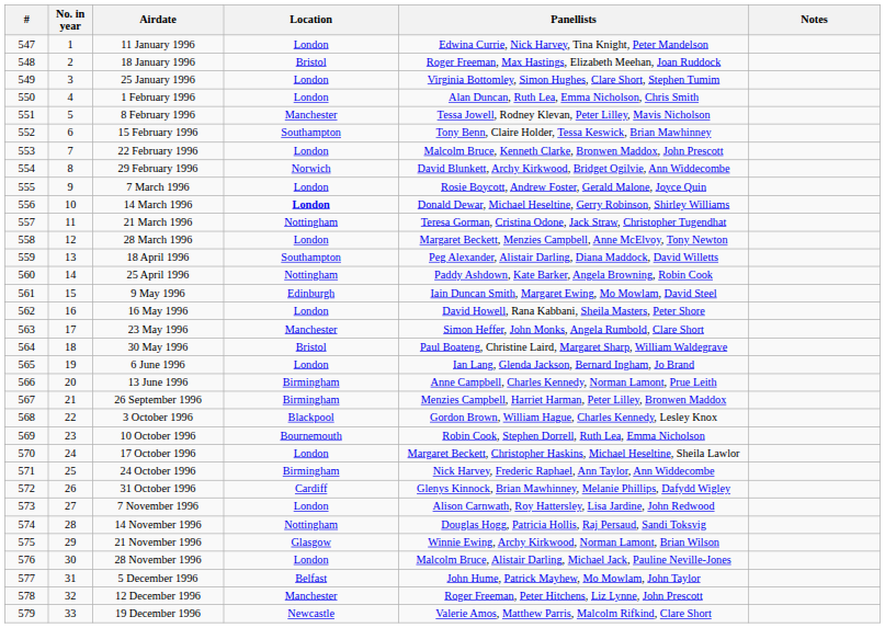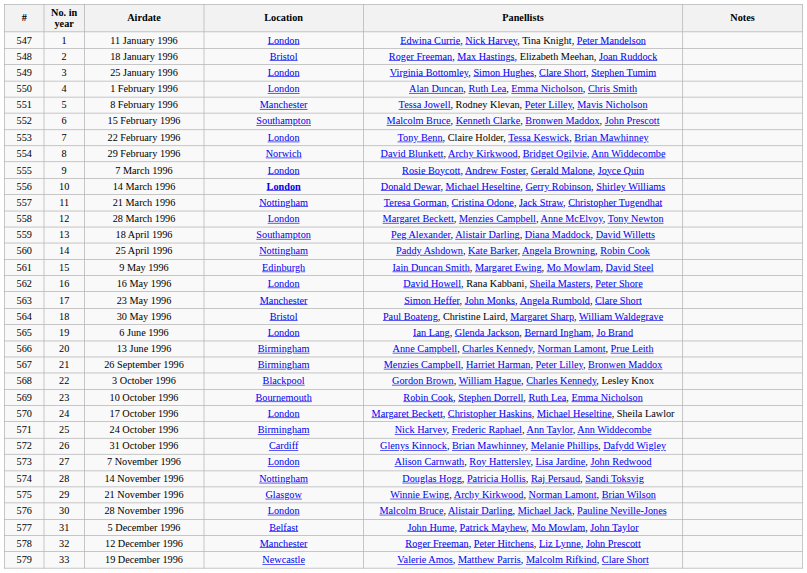 <table class="wikitable" style="text-align:center;">
 <tr>
 <th style="width:5%;">#</th>
 <th style="width:5%;">No. in year</th>
 <th style="width:15%;">Airdate</th>
 <th style="width:20%;">Location</th>
 <th style="width:40%;">Panellists</th>
 <th style="width:40%;">Notes</th>
 </tr>
 <tr>
 <td>547</td>
 <td>1</td>
 <td>11 January 1996</td>
 <td><a href='#'>London</a></td>
 <td><a href='#'>Edwina Currie</a>, <a href='#'>Nick Harvey</a>, Tina Knight, <a href='#'>Peter Mandelson</a></td>
 <td></td>
 </tr>
 <tr>
 <td>548</td>
 <td>2</td>
 <td>18 January 1996</td>
 <td><a href='#'>Bristol</a></td>
 <td><a href='#'>Roger Freeman</a>, <a href='#'>Max Hastings</a>, Elizabeth Meehan, <a href='#'>Joan Ruddock</a></td>
 <td></td>
 </tr>
 <tr>
 <td>549</td>
 <td>3</td>
 <td>25 January 1996</td>
 <td><a href='#'>London</a></td>
 <td><a href='#'>Virginia Bottomley</a>, <a href='#'>Simon Hughes</a>, <a href='#'>Clare Short</a>, <a href='#'>Stephen Tumim</a></td>
 <td></td>
 </tr>
 <tr>
 <td>550</td>
 <td>4</td>
 <td>1 February 1996</td>
 <td><a href='#'>London</a></td>
 <td><a href='#'>Alan Duncan</a>, <a href='#'>Ruth Lea</a>, <a href='#'>Emma Nicholson</a>, <a href='#'>Chris Smith</a></td>
 <td></td>
 </tr>
 <tr>
 <td>551</td>
 <td>5</td>
 <td>8 February 1996</td>
 <td><a href='#'>Manchester</a></td>
 <td><a href='#'>Tessa Jowell</a>, Rodney Klevan, <a href='#'>Peter Lilley</a>, <a href='#'>Mavis Nicholson</a></td>
 <td></td>
 </tr>
 <tr>
 <td>552</td>
 <td>6</td>
 <td>15 February 1996</td>
 <td><a href='#'>Southampton</a></td>
-<td><a href='#'>Tony Benn</a>, Claire Holder, <a href='#'>Tessa Keswick</a>, <a href='#'>Brian Mawhinney</a></td>
+<td><a href='#'>Malcolm Bruce</a>, <a href='#'>Kenneth Clarke</a>, <a href='#'>Bronwen Maddox</a>, <a href='#'>John Prescott</a></td>
 <td></td>
 </tr>
 <tr>
 <td>553</td>
 <td>7</td>
 <td>22 February 1996</td>
 <td><a href='#'>London</a></td>
-<td><a href='#'>Malcolm Bruce</a>, <a href='#'>Kenneth Clarke</a>, <a href='#'>Bronwen Maddox</a>, <a href='#'>John Prescott</a></td>
+<td><a href='#'>Tony Benn</a>, Claire Holder, <a href='#'>Tessa Keswick</a>, <a href='#'>Brian Mawhinney</a></td>
 <td></td>
 </tr>
 <tr>
 <td>554</td>
 <td>8</td>
 <td>29 February 1996</td>
 <td><a href='#'>Norwich</a></td>
 <td><a href='#'>David Blunkett</a>, <a href='#'>Archy Kirkwood</a>, <a href='#'>Bridget Ogilvie</a>, <a href='#'>Ann Widdecombe</a></td>
 <td></td>
 </tr>
 <tr>
 <td>555</td>
 <td>9</td>
 <td>7 March 1996</td>
 <td><a href='#'>London</a></td>
 <td><a href='#'>Rosie Boycott</a>, <a href='#'>Andrew Foster</a>, <a href='#'>Gerald Malone</a>, <a href='#'>Joyce Quin</a></td>
 <td></td>
 </tr>
 <tr>
 <td>556</td>
 <td>10</td>
 <td>14 March 1996</td>
 <td><strong><a href='#'>London</a></strong></td>
 <td><a href='#'>Donald Dewar</a>, <a href='#'>Michael Heseltine</a>, <a href='#'>Gerry Robinson</a>, <a href='#'>Shirley Williams</a></td>
 <td></td>
 </tr>
 <tr>
 <td>557</td>
 <td>11</td>
 <td>21 March 1996</td>
 <td><a href='#'>Nottingham</a></td>
 <td><a href='#'>Teresa Gorman</a>, <a href='#'>Cristina Odone</a>, <a href='#'>Jack Straw</a>, <a href='#'>Christopher Tugendhat</a></td>
 <td></td>
 </tr>
 <tr>
 <td>558</td>
 <td>12</td>
 <td>28 March 1996</td>
 <td><a href='#'>London</a></td>
 <td><a href='#'>Margaret Beckett</a>, <a href='#'>Menzies Campbell</a>, <a href='#'>Anne McElvoy</a>, <a href='#'>Tony Newton</a></td>
 <td></td>
 </tr>
 <tr>
 <td>559</td>
 <td>13</td>
 <td>18 April 1996</td>
 <td><a href='#'>Southampton</a></td>
 <td><a href='#'>Peg Alexander</a>, <a href='#'>Alistair Darling</a>, <a href='#'>Diana Maddock</a>, <a href='#'>David Willetts</a></td>
 <td></td>
 </tr>
 <tr>
 <td>560</td>
 <td>14</td>
 <td>25 April 1996</td>
 <td><a href='#'>Nottingham</a></td>
 <td><a href='#'>Paddy Ashdown</a>, <a href='#'>Kate Barker</a>, <a href='#'>Angela Browning</a>, <a href='#'>Robin Cook</a></td>
 <td></td>
 </tr>
 <tr>
 <td>561</td>
 <td>15</td>
 <td>9 May 1996</td>
 <td><a href='#'>Edinburgh</a></td>
 <td><a href='#'>Iain Duncan Smith</a>, <a href='#'>Margaret Ewing</a>, <a href='#'>Mo Mowlam</a>, <a href='#'>David Steel</a></td>
 <td></td>
 </tr>
 <tr>
 <td>562</td>
 <td>16</td>
 <td>16 May 1996</td>
 <td><a href='#'>London</a></td>
 <td><a href='#'>David Howell</a>, Rana Kabbani, <a href='#'>Sheila Masters</a>, <a href='#'>Peter Shore</a></td>
 <td></td>
 </tr>
 <tr>
 <td>563</td>
 <td>17</td>
 <td>23 May 1996</td>
 <td><a href='#'>Manchester</a></td>
 <td><a href='#'>Simon Heffer</a>, <a href='#'>John Monks</a>, <a href='#'>Angela Rumbold</a>, <a href='#'>Clare Short</a></td>
 <td></td>
 </tr>
 <tr>
 <td>564</td>
 <td>18</td>
 <td>30 May 1996</td>
 <td><a href='#'>Bristol</a></td>
 <td><a href='#'>Paul Boateng</a>, Christine Laird, <a href='#'>Margaret Sharp</a>, <a href='#'>William Waldegrave</a></td>
 <td></td>
 </tr>
 <tr>
 <td>565</td>
 <td>19</td>
 <td>6 June 1996</td>
 <td><a href='#'>London</a></td>
 <td><a href='#'>Ian Lang</a>, <a href='#'>Glenda Jackson</a>, <a href='#'>Bernard Ingham</a>, <a href='#'>Jo Brand</a></td>
 <td></td>
 </tr>
 <tr>
 <td>566</td>
 <td>20</td>
 <td>13 June 1996</td>
 <td><a href='#'>Birmingham</a></td>
 <td><a href='#'>Anne Campbell</a>, <a href='#'>Charles Kennedy</a>, <a href='#'>Norman Lamont</a>, <a href='#'>Prue Leith</a></td>
 <td></td>
 </tr>
 <tr>
 <td>567</td>
 <td>21</td>
 <td>26 September 1996</td>
 <td><a href='#'>Birmingham</a></td>
 <td><a href='#'>Menzies Campbell</a>, <a href='#'>Harriet Harman</a>, <a href='#'>Peter Lilley</a>, <a href='#'>Bronwen Maddox</a></td>
 <td></td>
 </tr>
 <tr>
 <td>568</td>
 <td>22</td>
 <td>3 October 1996</td>
 <td><a href='#'>Blackpool</a></td>
 <td><a href='#'>Gordon Brown</a>, <a href='#'>William Hague</a>, <a href='#'>Charles Kennedy</a>, Lesley Knox</td>
 <td></td>
 </tr>
 <tr>
 <td>569</td>
 <td>23</td>
 <td>10 October 1996</td>
 <td><a href='#'>Bournemouth</a></td>
 <td><a href='#'>Robin Cook</a>, <a href='#'>Stephen Dorrell</a>, <a href='#'>Ruth Lea</a>, <a href='#'>Emma Nicholson</a></td>
 <td></td>
 </tr>
 <tr>
 <td>570</td>
 <td>24</td>
 <td>17 October 1996</td>
 <td><a href='#'>London</a></td>
 <td><a href='#'>Margaret Beckett</a>, <a href='#'>Christopher Haskins</a>, <a href='#'>Michael Heseltine</a>, Sheila Lawlor</td>
 <td></td>
 </tr>
 <tr>
 <td>571</td>
 <td>25</td>
 <td>24 October 1996</td>
 <td><a href='#'>Birmingham</a></td>
 <td><a href='#'>Nick Harvey</a>, <a href='#'>Frederic Raphael</a>, <a href='#'>Ann Taylor</a>, <a href='#'>Ann Widdecombe</a></td>
 <td></td>
 </tr>
 <tr>
 <td>572</td>
 <td>26</td>
 <td>31 October 1996</td>
 <td><a href='#'>Cardiff</a></td>
 <td><a href='#'>Glenys Kinnock</a>, <a href='#'>Brian Mawhinney</a>, <a href='#'>Melanie Phillips</a>, <a href='#'>Dafydd Wigley</a></td>
 <td></td>
 </tr>
 <tr>
 <td>573</td>
 <td>27</td>
 <td>7 November 1996</td>
 <td><a href='#'>London</a></td>
 <td><a href='#'>Alison Carnwath</a>, <a href='#'>Roy Hattersley</a>, <a href='#'>Lisa Jardine</a>, <a href='#'>John Redwood</a></td>
 <td></td>
 </tr>
 <tr>
 <td>574</td>
 <td>28</td>
 <td>14 November 1996</td>
 <td><a href='#'>Nottingham</a></td>
 <td><a href='#'>Douglas Hogg</a>, <a href='#'>Patricia Hollis</a>, <a href='#'>Raj Persaud</a>, <a href='#'>Sandi Toksvig</a></td>
 <td></td>
 </tr>
 <tr>
 <td>575</td>
 <td>29</td>
 <td>21 November 1996</td>
 <td><a href='#'>Glasgow</a></td>
 <td><a href='#'>Winnie Ewing</a>, <a href='#'>Archy Kirkwood</a>, <a href='#'>Norman Lamont</a>, <a href='#'>Brian Wilson</a></td>
 <td></td>
 </tr>
 <tr>
 <td>576</td>
 <td>30</td>
 <td>28 November 1996</td>
 <td><a href='#'>London</a></td>
 <td><a href='#'>Malcolm Bruce</a>, <a href='#'>Alistair Darling</a>, <a href='#'>Michael Jack</a>, <a href='#'>Pauline Neville-Jones</a></td>
 <td></td>
 </tr>
 <tr>
 <td>577</td>
 <td>31</td>
 <td>5 December 1996</td>
 <td><a href='#'>Belfast</a></td>
 <td><a href='#'>John Hume</a>, <a href='#'>Patrick Mayhew</a>, <a href='#'>Mo Mowlam</a>, <a href='#'>John Taylor</a></td>
 <td></td>
 </tr>
 <tr>
 <td>578</td>
 <td>32</td>
 <td>12 December 1996</td>
 <td><a href='#'>Manchester</a></td>
 <td><a href='#'>Roger Freeman</a>, <a href='#'>Peter Hitchens</a>, <a href='#'>Liz Lynne</a>, <a href='#'>John Prescott</a></td>
 <td></td>
 </tr>
 <tr>
 <td>579</td>
 <td>33</td>
 <td>19 December 1996</td>
 <td><a href='#'>Newcastle</a></td>
 <td><a href='#'>Valerie Amos</a>, <a href='#'>Matthew Parris</a>, <a href='#'>Malcolm Rifkind</a>, <a href='#'>Clare Short</a></td>
 <td></td>
 </tr>
 </table>
